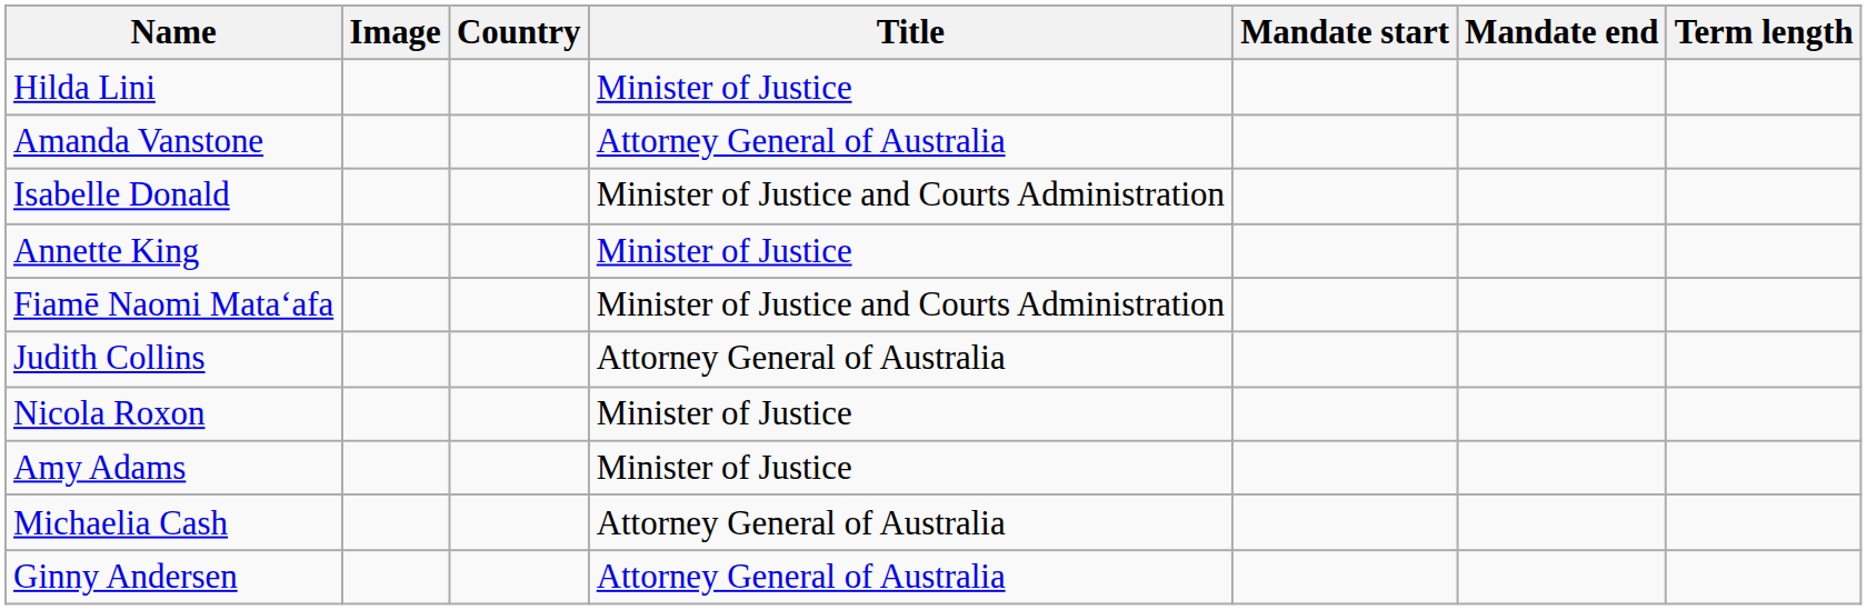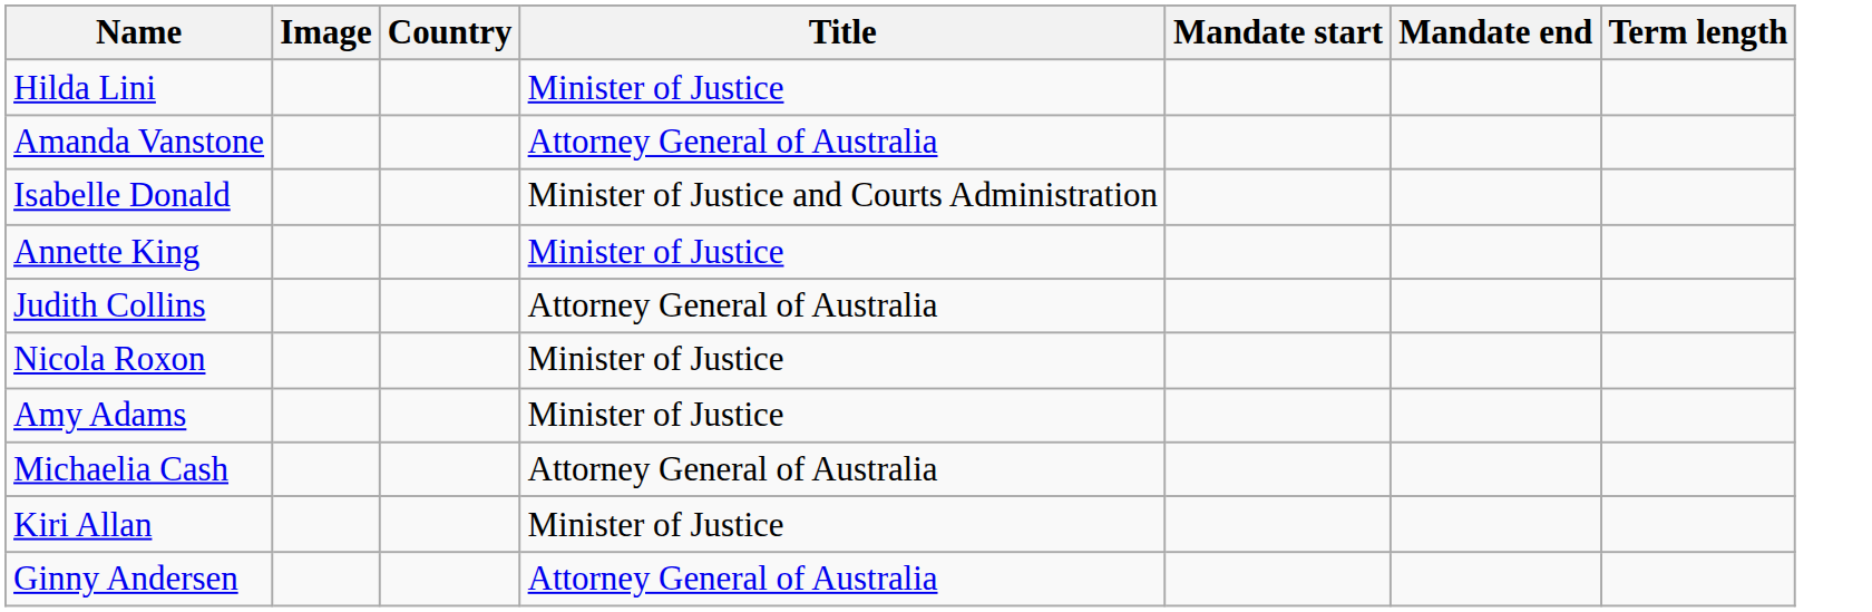 <table class="wikitable sortable">
 <tr>
 <th>Name</th>
 <th class=unsortable>Image</th>
 <th>Country</th>
 <th>Title</th>
 <th>Mandate start</th>
 <th>Mandate end</th>
 <th>Term length</th>
 </tr>
 <tr>
 <td><a href='#'>Hilda Lini</a></td>
 <td></td>
 <td></td>
 <td><a href='#'>Minister of Justice</a></td>
 <td></td>
 <td></td>
 <td></td>
 </tr>
 <tr>
 <td><a href='#'>Amanda Vanstone</a></td>
 <td></td>
 <td></td>
 <td><a href='#'>Attorney General of Australia</a></td>
 <td></td>
 <td></td>
 <td></td>
 </tr>
 <tr>
 <td><a href='#'>Isabelle Donald</a></td>
 <td></td>
 <td></td>
 <td>Minister of Justice and Courts Administration</td>
 <td></td>
 <td></td>
 <td></td>
 </tr>
 <tr>
 <td><a href='#'>Annette King</a></td>
 <td></td>
 <td></td>
 <td><a href='#'>Minister of Justice</a></td>
 <td></td>
 <td></td>
 <td></td>
 </tr>
 <tr>
-<td><a href='#'>Fiamē Naomi Mataʻafa</a></td>
-<td></td>
-<td></td>
-<td>Minister of Justice and Courts Administration</td>
-<td></td>
-<td></td>
-<td></td>
-</tr>
-<tr>
 <td><a href='#'>Judith Collins</a></td>
 <td></td>
 <td></td>
 <td>Attorney General of Australia</td>
 <td></td>
 <td></td>
 <td></td>
 </tr>
 <tr>
 <td><a href='#'>Nicola Roxon</a></td>
 <td></td>
 <td></td>
 <td>Minister of Justice</td>
 <td></td>
 <td></td>
 <td></td>
 </tr>
 <tr>
 <td><a href='#'>Amy Adams</a></td>
 <td></td>
 <td></td>
 <td>Minister of Justice</td>
 <td></td>
 <td></td>
 <td></td>
 </tr>
 <tr>
 <td><a href='#'>Michaelia Cash</a></td>
 <td></td>
 <td></td>
 <td>Attorney General of Australia</td>
 <td></td>
 <td></td>
 <td></td>
 </tr>
 <tr>
+<td><a href='#'>Kiri Allan</a></td>
+<td></td>
+<td></td>
+<td>Minister of Justice</td>
+<td></td>
+<td></td>
+<td></td>
+</tr>
+<tr>
 <td><a href='#'>Ginny Andersen</a></td>
 <td></td>
 <td></td>
 <td><a href='#'>Attorney General of Australia</a></td>
 <td></td>
 <td></td>
 <td></td>
 </tr>
 </table>
